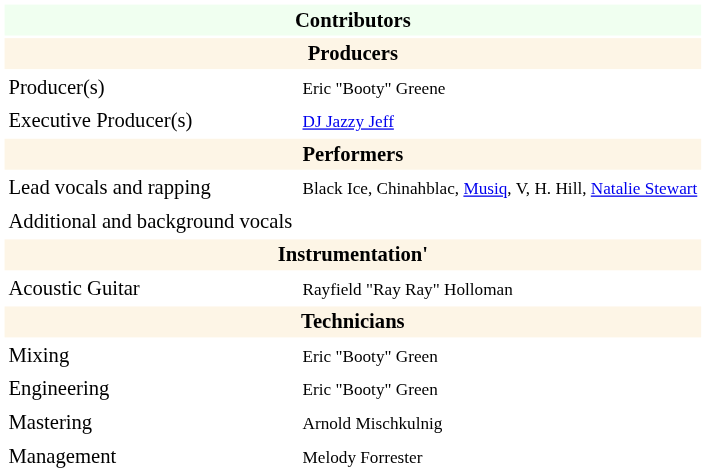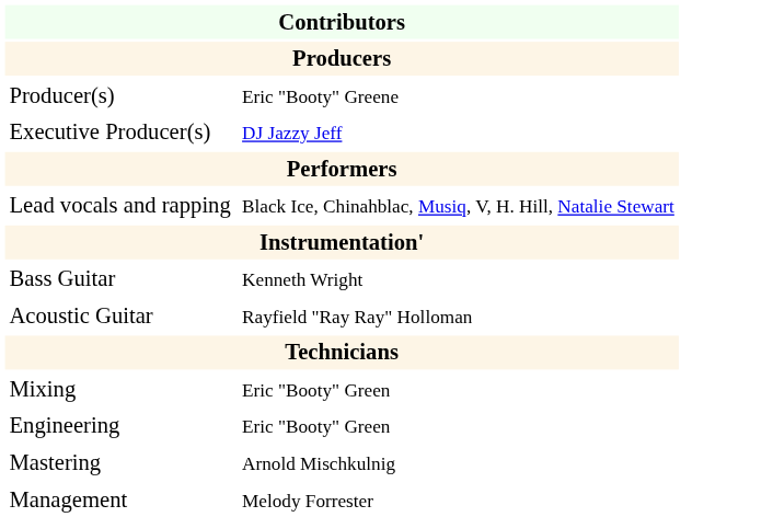 <table cellpadding="3" align="all" border:3px solid;">
 <tr>
 <td align="center" bgcolor="honeydew" colspan="2"><strong>Contributors</strong></td>
 </tr>
 <tr>
 <th align="center" bgcolor="oldlace" colspan="2"><strong>Producers</strong></th>
 </tr>
 <tr>
 <td>Producer(s)</td>
 <td><small>Eric "Booty" Greene</small></td>
 </tr>
 <tr>
 <td>Executive Producer(s)</td>
 <td><small><a href='#'>DJ Jazzy Jeff</a></small></td>
 </tr>
 <tr>
 <th align="center" bgcolor="oldlace" colspan="2"><strong>Performers</strong></th>
 </tr>
 <tr>
 <td>Lead vocals and rapping</td>
 <td><small>Black Ice, Chinahblac, <a href='#'>Musiq</a>, V, H. Hill, <a href='#'>Natalie Stewart</a></small></td>
 </tr>
 <tr>
-<td>Additional and background vocals</td>
-<td><small></small></td>
+<th align="center" bgcolor="oldlace" colspan="2"><strong>Instrumentation</strong>'</th>
 </tr>
 <tr>
-<th align="center" bgcolor="oldlace" colspan="2"><strong>Instrumentation</strong>'</th>
+<td>Bass Guitar</td>
+<td><small>Kenneth Wright</small></td>
 </tr>
 <tr>
 <td>Acoustic Guitar</td>
 <td><small>Rayfield "Ray Ray" Holloman</small></td>
 </tr>
 <tr>
 <th align="center" bgcolor="oldlace" colspan="2"><strong>Technicians</strong></th>
 </tr>
 <tr>
 <td>Mixing</td>
 <td><small>Eric "Booty" Green</small></td>
 </tr>
 <tr>
 <td>Engineering</td>
 <td><small>Eric "Booty" Green</small></td>
 </tr>
 <tr>
 <td>Mastering</td>
 <td><small>Arnold Mischkulnig</small></td>
 </tr>
 <tr>
 <td>Management</td>
 <td><small>Melody Forrester</small></td>
 </tr>
 <tr>
 </tr>
 </table>
